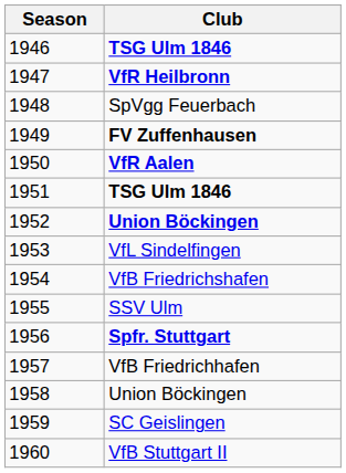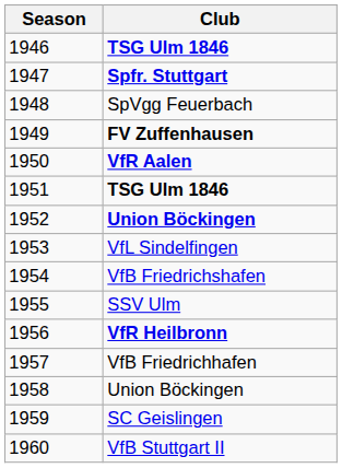 <table class="wikitable">
 <tr align="center" bgcolor="#dfdfdf">
 <th width="80">Season</th>
 <th width="200">Club</th>
 </tr>
 <tr>
 <td>1946</td>
 <td><strong><a href='#'>TSG Ulm 1846</a></strong></td>
 </tr>
 <tr>
 <td>1947</td>
-<td><strong><a href='#'>VfR Heilbronn</a></strong></td>
+<td><strong><a href='#'>Spfr. Stuttgart</a></strong></td>
 </tr>
 <tr>
 <td>1948</td>
 <td>SpVgg Feuerbach</td>
 </tr>
 <tr>
 <td>1949</td>
 <td><strong>FV Zuffenhausen</strong></td>
 </tr>
 <tr>
 <td>1950</td>
 <td><strong><a href='#'>VfR Aalen</a></strong></td>
 </tr>
 <tr>
 <td>1951</td>
 <td><strong>TSG Ulm 1846</strong></td>
 </tr>
 <tr>
 <td>1952</td>
 <td><strong><a href='#'>Union Böckingen</a></strong></td>
 </tr>
 <tr>
 <td>1953</td>
 <td><a href='#'>VfL Sindelfingen</a></td>
 </tr>
 <tr>
 <td>1954</td>
 <td><a href='#'>VfB Friedrichshafen</a></td>
 </tr>
 <tr>
 <td>1955</td>
 <td><a href='#'>SSV Ulm</a></td>
 </tr>
 <tr>
 <td>1956</td>
-<td><strong><a href='#'>Spfr. Stuttgart</a></strong></td>
+<td><strong><a href='#'>VfR Heilbronn</a></strong></td>
 </tr>
 <tr>
 <td>1957</td>
 <td>VfB Friedrichhafen</td>
 </tr>
 <tr>
 <td>1958</td>
 <td>Union Böckingen</td>
 </tr>
 <tr>
 <td>1959</td>
 <td><a href='#'>SC Geislingen</a></td>
 </tr>
 <tr>
 <td>1960</td>
 <td><a href='#'>VfB Stuttgart II</a></td>
 </tr>
 </table>
